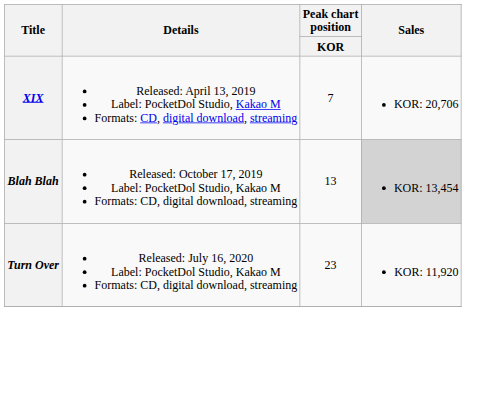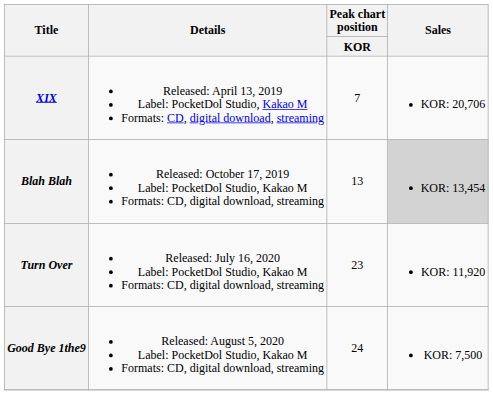 <table class="wikitable plainrowheaders" style="text-align:center;">
 <tr>
 <th rowspan="2">Title</th>
 <th rowspan="2">Details</th>
 <th>Peak chart<br>position</th>
 <th rowspan="2">Sales</th>
 </tr>
 <tr>
 <th>KOR<br></th>
 </tr>
 <tr>
 <th scope="row"><em><a href='#'>XIX</a></em></th>
 <td><br><ul><li>Released: April 13, 2019</li><li>Label: PocketDol Studio, <a href='#'>Kakao M</a></li><li>Formats: <a href='#'>CD</a>, <a href='#'>digital download</a>, <a href='#'>streaming</a></li></ul></td>
 <td>7</td>
 <td><br><ul><li>KOR: 20,706</li></ul></td>
 </tr>
 <tr>
 <th scope="row"><em>Blah Blah</em></th>
 <td><br><ul><li>Released: October 17, 2019</li><li>Label: PocketDol Studio, Kakao M</li><li>Formats: CD, digital download, streaming</li></ul></td>
 <td>13</td>
 <td style="background: lightgrey;"><br><ul><li>KOR: 13,454</li></ul></td>
 </tr>
 <tr>
 <th scope="row"><em>Turn Over</em></th>
 <td><br><ul><li>Released: July 16, 2020</li><li>Label: PocketDol Studio, Kakao M</li><li>Formats: CD, digital download, streaming</li></ul></td>
 <td>23</td>
 <td><br><ul><li>KOR: 11,920</li></ul></td>
 </tr>
 <tr>
+<th scope="row"><em>Good Bye 1the9</em></th>
+<td><br><ul><li>Released: August 5, 2020</li><li>Label: PocketDol Studio, Kakao M</li><li>Formats: CD, digital download, streaming</li></ul></td>
+<td>24</td>
+<td><br><ul><li>KOR: 7,500</li></ul></td>
+</tr>
+<tr>
 </tr>
 </table>
